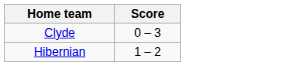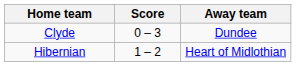 <table class="wikitable" style="text-align: center">
 <tr>
 <th width=140>Home team</th>
 <th width=80>Score</th>
+<th width=140>Away team</th>
 </tr>
 <tr>
 <td><a href='#'>Clyde</a></td>
 <td>0 – 3</td>
+<td><a href='#'>Dundee</a></td>
 </tr>
 <tr>
 <td><a href='#'>Hibernian</a></td>
 <td>1 – 2</td>
+<td><a href='#'>Heart of Midlothian</a></td>
 </tr>
 </table>
